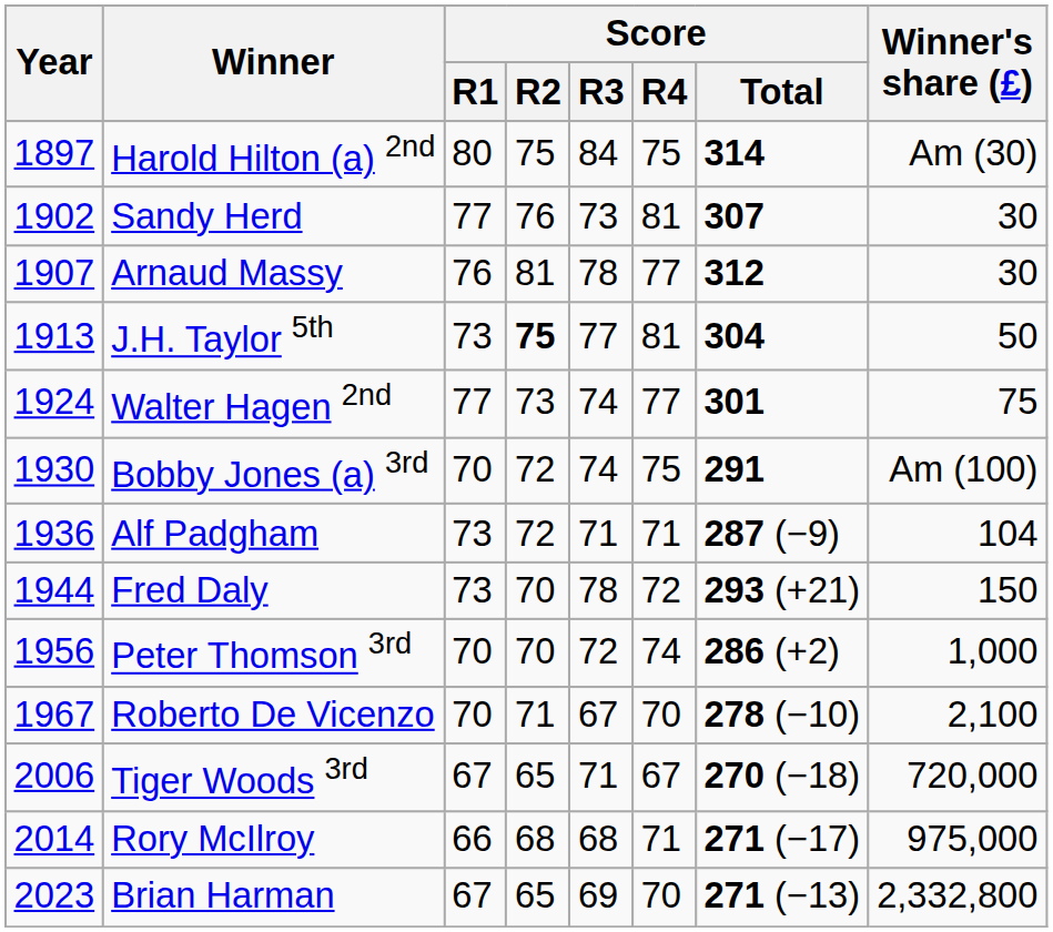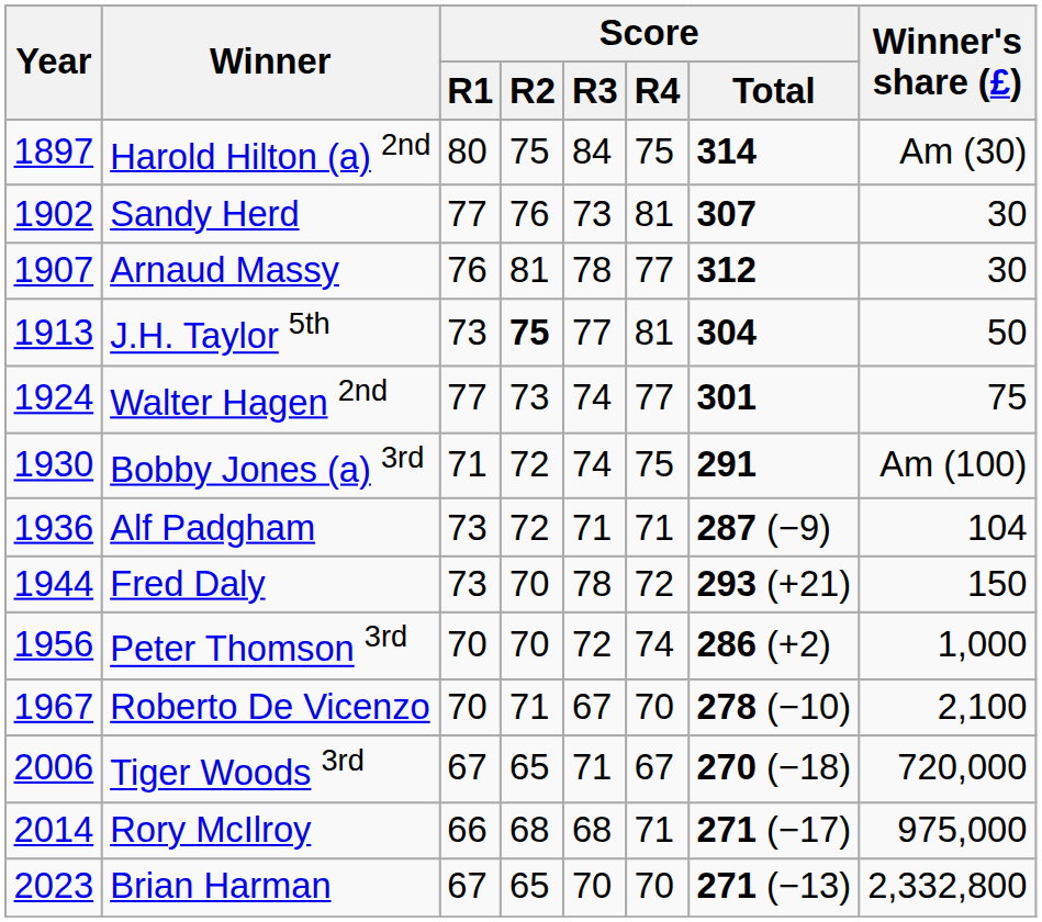 <table class="wikitable">
 <tr>
 <th rowspan=2>Year</th>
 <th rowspan=2>Winner</th>
 <th colspan=5>Score</th>
 <th rowspan=2>Winner's<br>share (<a href='#'>£</a>)</th>
 </tr>
 <tr>
 <th>R1</th>
 <th>R2</th>
 <th>R3</th>
 <th>R4</th>
 <th>Total</th>
 </tr>
 <tr>
 <td align=center><a href='#'>1897</a></td>
 <td> <a href='#'>Harold Hilton (a)</a> <sup>2nd</sup></td>
 <td>80</td>
 <td>75</td>
 <td>84</td>
 <td>75</td>
 <td><strong>314</strong></td>
 <td align=right>Am (30)</td>
 </tr>
 <tr>
 <td align=center><a href='#'>1902</a></td>
 <td> <a href='#'>Sandy Herd</a> </td>
 <td>77</td>
 <td>76</td>
 <td>73</td>
 <td>81</td>
 <td><strong>307</strong></td>
 <td align=right>30</td>
 </tr>
 <tr>
 <td align=center><a href='#'>1907</a></td>
 <td> <a href='#'>Arnaud Massy</a> </td>
 <td>76</td>
 <td>81</td>
 <td>78</td>
 <td>77</td>
 <td><strong>312</strong></td>
 <td align=right>30</td>
 </tr>
 <tr>
 <td align=center><a href='#'>1913</a></td>
 <td> <a href='#'>J.H. Taylor</a> <sup>5th</sup></td>
 <td>73</td>
 <td><strong>75</strong></td>
 <td>77</td>
 <td>81</td>
 <td><strong>304</strong></td>
 <td align=right>50</td>
 </tr>
 <tr>
 <td align=center><a href='#'>1924</a></td>
 <td> <a href='#'>Walter Hagen</a> <sup>2nd</sup></td>
 <td>77</td>
 <td>73</td>
 <td>74</td>
 <td>77</td>
 <td><strong>301</strong></td>
 <td align=right>75</td>
 </tr>
 <tr>
 <td align=center><a href='#'>1930</a></td>
 <td> <a href='#'>Bobby Jones (a)</a> <sup>3rd</sup></td>
-<td>70</td>
+<td>71</td>
 <td>72</td>
 <td>74</td>
 <td>75</td>
 <td><strong>291</strong></td>
 <td align=right>Am (100)</td>
 </tr>
 <tr>
 <td align=center><a href='#'>1936</a></td>
 <td> <a href='#'>Alf Padgham</a> </td>
 <td>73</td>
 <td>72</td>
 <td>71</td>
 <td>71</td>
 <td><strong>287</strong> (−9)</td>
 <td align=right>104</td>
 </tr>
 <tr>
 <td align=center><a href='#'>1944</a></td>
 <td> <a href='#'>Fred Daly</a> </td>
 <td>73</td>
 <td>70</td>
 <td>78</td>
 <td>72</td>
 <td><strong>293</strong> (+21)</td>
 <td align=right>150</td>
 </tr>
 <tr>
 <td align=center><a href='#'>1956</a></td>
 <td> <a href='#'>Peter Thomson</a> <sup>3rd</sup></td>
 <td>70</td>
 <td>70</td>
 <td>72</td>
 <td>74</td>
 <td><strong>286</strong> (+2)</td>
 <td align=right>1,000</td>
 </tr>
 <tr>
 <td align=center><a href='#'>1967</a></td>
 <td> <a href='#'>Roberto De Vicenzo</a> </td>
 <td>70</td>
 <td>71</td>
 <td>67</td>
 <td>70</td>
 <td><strong>278</strong> (−10)</td>
 <td align=right>2,100</td>
 </tr>
 <tr>
 <td align=center><a href='#'>2006</a></td>
 <td> <a href='#'>Tiger Woods</a> <sup>3rd</sup></td>
 <td>67</td>
 <td>65</td>
 <td>71</td>
 <td>67</td>
 <td><strong>270</strong> (−18)</td>
 <td align=right>720,000</td>
 </tr>
 <tr>
 <td align=center><a href='#'>2014</a></td>
 <td> <a href='#'>Rory McIlroy</a> </td>
 <td>66</td>
 <td>68</td>
 <td>68</td>
 <td>71</td>
 <td><strong>271</strong> (−17)</td>
 <td align=right>975,000</td>
 </tr>
 <tr>
 <td align=center><a href='#'>2023</a></td>
 <td> <a href='#'>Brian Harman</a></td>
 <td>67</td>
 <td>65</td>
-<td>69</td>
+<td>70</td>
 <td>70</td>
 <td><strong>271</strong> (−13)</td>
 <td align=right>2,332,800</td>
 </tr>
 </table>
